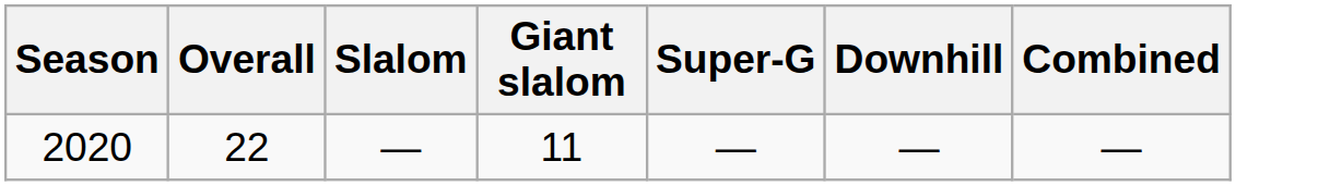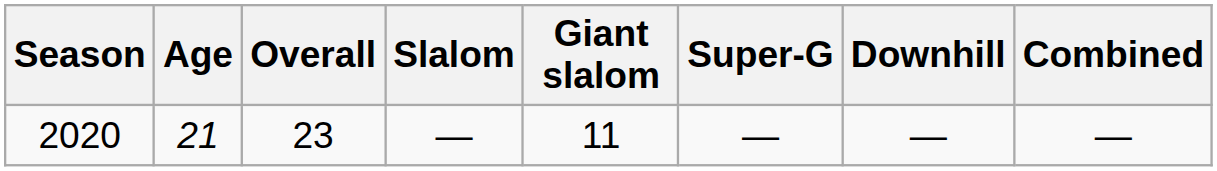 <table class=wikitable style="text-align:center">
 <tr>
 <th>Season</th>
+<th>Age</th>
 <th>Overall</th>
 <th>Slalom</th>
 <th>Giant<br> slalom </th>
 <th>Super-G</th>
 <th>Downhill</th>
 <th>Combined</th>
 </tr>
 <tr>
 <td>2020</td>
-<td>22</td>
+<td><em>21</em></td>
+<td>23</td>
 <td>—</td>
 <td>11</td>
 <td>—</td>
 <td>—</td>
 <td>—</td>
 </tr>
 </table>
